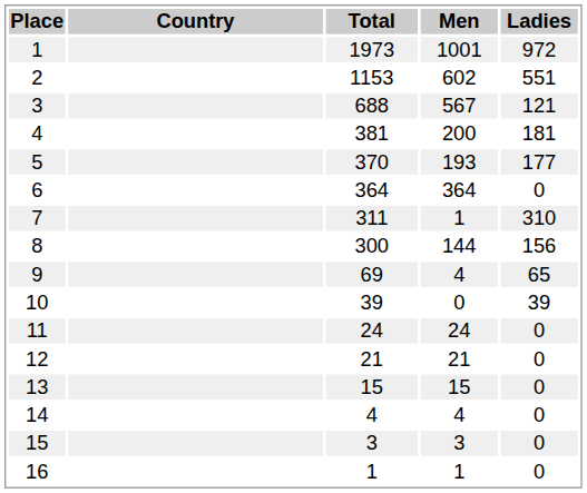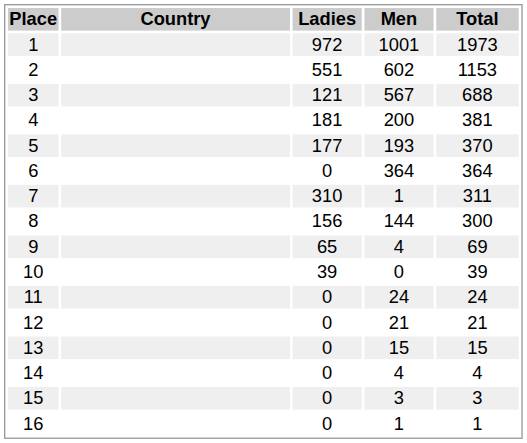 <table border="0" style="border: 1px solid #999; background-color:#FFFFFF; text-align:center; font-size:86%; line-height:15px;">
 <tr align="center" bgcolor="#CCCCCC">
 <th width=35>Place</th>
 <th width=170>Country</th>
+<th width=50>Ladies</th>
+<th width=50>Men</th>
 <th width=60>Total</th>
-<th width=50>Men</th>
-<th width=50>Ladies</th>
 </tr>
 <tr bgcolor="#EFEFEF">
 <td>1</td>
 <td align="left"></td>
+<td>972</td>
+<td>1001</td>
 <td>1973</td>
-<td>1001</td>
-<td>972</td>
 </tr>
 <tr>
 <td>2</td>
 <td align="left"></td>
+<td>551</td>
+<td>602</td>
 <td>1153</td>
-<td>602</td>
-<td>551</td>
 </tr>
 <tr bgcolor="#EFEFEF">
 <td>3</td>
 <td align="left"></td>
+<td>121</td>
+<td>567</td>
 <td>688</td>
-<td>567</td>
-<td>121</td>
 </tr>
 <tr>
 <td>4</td>
 <td align="left"></td>
+<td>181</td>
+<td>200</td>
 <td>381</td>
-<td>200</td>
-<td>181</td>
 </tr>
 <tr bgcolor="#EFEFEF">
 <td>5</td>
 <td align="left"></td>
+<td>177</td>
+<td>193</td>
 <td>370</td>
-<td>193</td>
-<td>177</td>
 </tr>
 <tr>
 <td>6</td>
 <td align="left"></td>
+<td>0</td>
 <td>364</td>
 <td>364</td>
-<td>0</td>
 </tr>
 <tr bgcolor="#EFEFEF">
 <td>7</td>
 <td align="left"></td>
+<td>310</td>
+<td>1</td>
 <td>311</td>
-<td>1</td>
-<td>310</td>
 </tr>
 <tr>
 <td>8</td>
 <td align="left"></td>
+<td>156</td>
+<td>144</td>
 <td>300</td>
-<td>144</td>
-<td>156</td>
 </tr>
 <tr bgcolor="#EFEFEF">
 <td>9</td>
 <td align="left"></td>
+<td>65</td>
+<td>4</td>
 <td>69</td>
-<td>4</td>
-<td>65</td>
 </tr>
 <tr>
 <td>10</td>
 <td align="left"></td>
 <td>39</td>
 <td>0</td>
 <td>39</td>
 </tr>
 <tr bgcolor="#EFEFEF">
 <td>11</td>
 <td align="left"></td>
+<td>0</td>
 <td>24</td>
 <td>24</td>
-<td>0</td>
 </tr>
 <tr>
 <td>12</td>
 <td align="left"></td>
+<td>0</td>
 <td>21</td>
 <td>21</td>
-<td>0</td>
 </tr>
 <tr bgcolor="#EFEFEF">
 <td>13</td>
 <td align="left"></td>
+<td>0</td>
 <td>15</td>
 <td>15</td>
-<td>0</td>
 </tr>
 <tr>
 <td>14</td>
 <td align="left"></td>
+<td>0</td>
 <td>4</td>
 <td>4</td>
-<td>0</td>
 </tr>
 <tr bgcolor="#EFEFEF">
 <td>15</td>
 <td align="left"></td>
+<td>0</td>
 <td>3</td>
 <td>3</td>
-<td>0</td>
 </tr>
 <tr>
 <td>16</td>
 <td align="left"></td>
+<td>0</td>
 <td>1</td>
 <td>1</td>
-<td>0</td>
 </tr>
 </table>
